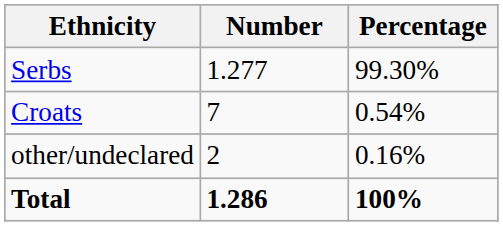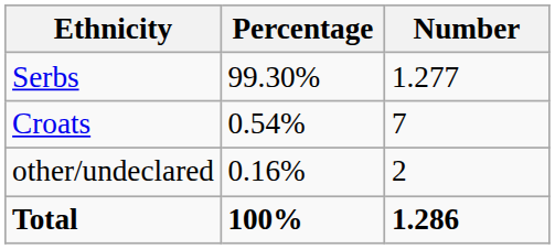 <table class="wikitable">
 <tr>
 <th width="100px">Ethnicity</th>
+<th width="80px">Percentage</th>
 <th width="80px">Number</th>
-<th width="80px">Percentage</th>
 </tr>
 <tr>
 <td><a href='#'>Serbs</a></td>
+<td>99.30%</td>
 <td>1.277</td>
-<td>99.30%</td>
 </tr>
 <tr>
 <td><a href='#'>Croats</a></td>
+<td>0.54%</td>
 <td>7</td>
-<td>0.54%</td>
 </tr>
 <tr>
 <td>other/undeclared</td>
+<td>0.16%</td>
 <td>2</td>
-<td>0.16%</td>
 </tr>
 <tr>
 <td><strong>Total</strong></td>
+<td><strong>100%</strong></td>
 <td><strong>1.286</strong></td>
-<td><strong>100%</strong></td>
 </tr>
 </table>
